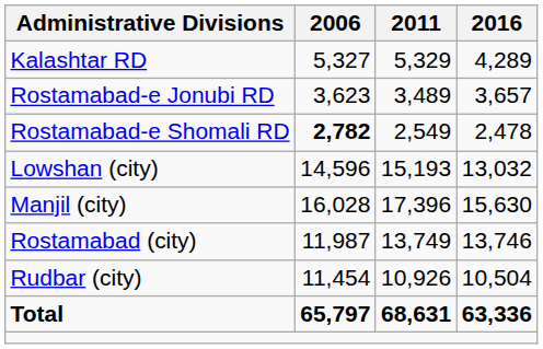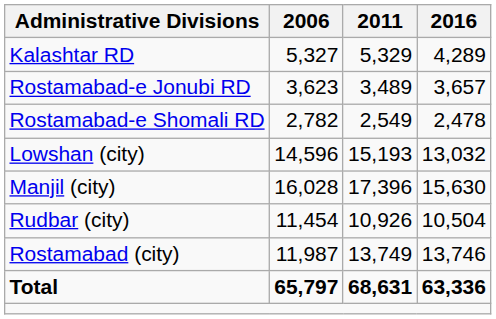 <table class="wikitable">
 <tr>
 <th>Administrative Divisions</th>
 <th>2006</th>
 <th>2011</th>
 <th>2016</th>
 </tr>
 <tr>
 <td><a href='#'>Kalashtar RD</a></td>
 <td style="text-align: right;">5,327</td>
 <td style="text-align: right;">5,329</td>
 <td style="text-align: right;">4,289</td>
 </tr>
 <tr>
 <td><a href='#'>Rostamabad-e Jonubi RD</a></td>
 <td style="text-align: right;">3,623</td>
 <td style="text-align: right;">3,489</td>
 <td style="text-align: right;">3,657</td>
 </tr>
 <tr>
 <td><a href='#'>Rostamabad-e Shomali RD</a></td>
-<td style="text-align: right;"><strong>2,782</strong></td>
+<td style="text-align: right;">2,782</td>
 <td style="text-align: right;">2,549</td>
 <td style="text-align: right;">2,478</td>
 </tr>
 <tr>
 <td><a href='#'>Lowshan</a> (city)</td>
 <td style="text-align: right;">14,596</td>
 <td style="text-align: right;">15,193</td>
 <td style="text-align: right;">13,032</td>
 </tr>
 <tr>
 <td><a href='#'>Manjil</a> (city)</td>
 <td style="text-align: right;">16,028</td>
 <td style="text-align: right;">17,396</td>
 <td style="text-align: right;">15,630</td>
 </tr>
 <tr>
+<td><a href='#'>Rudbar</a> (city)</td>
+<td style="text-align: right;">11,454</td>
+<td style="text-align: right;">10,926</td>
+<td style="text-align: right;">10,504</td>
+</tr>
+<tr>
 <td><a href='#'>Rostamabad</a> (city)</td>
 <td style="text-align: right;">11,987</td>
 <td style="text-align: right;">13,749</td>
 <td style="text-align: right;">13,746</td>
-</tr>
-<tr>
-<td><a href='#'>Rudbar</a> (city)</td>
-<td style="text-align: right;">11,454</td>
-<td style="text-align: right;">10,926</td>
-<td style="text-align: right;">10,504</td>
 </tr>
 <tr>
 <td><strong>Total</strong></td>
 <td style="text-align: right;"><strong>65,797</strong></td>
 <td style="text-align: right;"><strong>68,631</strong></td>
 <td style="text-align: right;"><strong>63,336</strong></td>
 </tr>
 <tr>
 <td colspan=4></td>
 </tr>
 </table>
